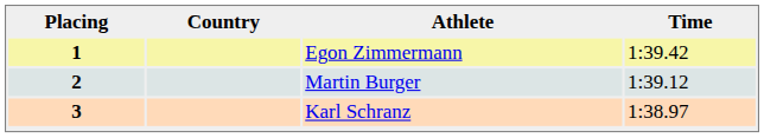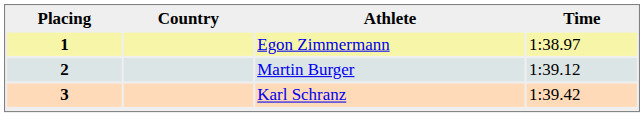 <table style="border-style:solid;border-width:1px;border-color:#808080;background-color:#EFEFEF" cellspacing="2" cellpadding="2" width="600">
 <tr bgcolor="#EFEFEF">
 <th>Placing</th>
 <th>Country</th>
 <th>Athlete</th>
 <th>Time</th>
 </tr>
 <tr align="center" valign="top" bgcolor="#F7F6A8">
 <th>1</th>
 <td align=left></td>
 <td align="left"><a href='#'>Egon Zimmermann</a></td>
-<td align="left">1:39.42</td>
+<td align="left">1:38.97</td>
 </tr>
 <tr align="center" valign="top" bgcolor="#DCE5E5">
 <th>2</th>
 <td align=left></td>
 <td align="left"><a href='#'>Martin Burger</a></td>
 <td align="left">1:39.12</td>
 </tr>
 <tr align="center" valign="top" bgcolor="#FFDAB9">
 <th>3</th>
 <td align=left></td>
 <td align="left"><a href='#'>Karl Schranz</a></td>
-<td align="left">1:38.97</td>
+<td align="left">1:39.42</td>
 </tr>
 <tr align="center" valign="top" bgcolor="#FFFFFF">
 </tr>
 </table>
